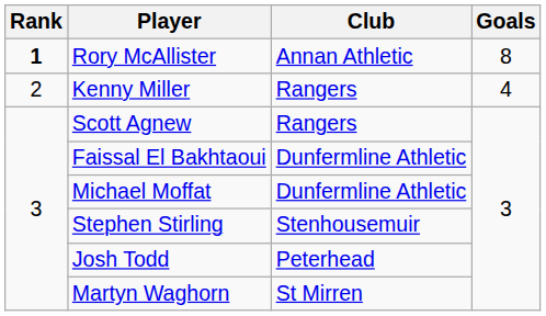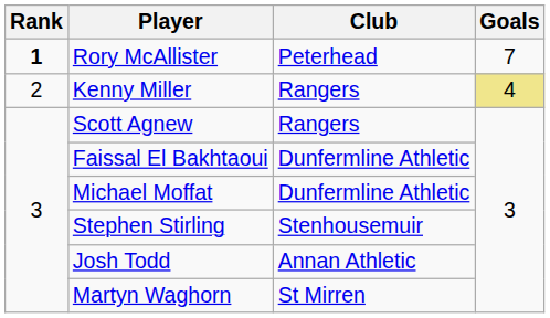 <table class="wikitable sortable" style="text-align:center">
 <tr>
 <th>Rank</th>
 <th>Player</th>
 <th>Club</th>
 <th>Goals</th>
 </tr>
 <tr>
 <td><strong>1 </strong></td>
 <td align="left"> <a href='#'>Rory McAllister</a></td>
-<td align="left"><a href='#'>Annan Athletic</a></td>
-<td>8 </td>
+<td align="left"><a href='#'>Peterhead</a></td>
+<td>7 </td>
 </tr>
 <tr>
 <td>2 </td>
 <td align="left"> <a href='#'>Kenny Miller</a> </td>
 <td align="left"><a href='#'>Rangers</a></td>
-<td>4 </td>
+<td style="background: khaki;">4 </td>
 </tr>
 <tr>
 <td rowspan="6">3 </td>
 <td align="left"> <a href='#'>Scott Agnew</a> </td>
 <td align="left"><a href='#'>Rangers</a></td>
 <td rowspan="6">3</td>
 </tr>
 <tr>
 <td align="left"> <a href='#'>Faissal El Bakhtaoui</a> </td>
 <td align="left"><a href='#'>Dunfermline Athletic</a></td>
 </tr>
 <tr>
 <td align="left"> <a href='#'>Michael Moffat</a> </td>
 <td align="left"><a href='#'>Dunfermline Athletic</a></td>
 </tr>
 <tr>
 <td align="left"> <a href='#'>Stephen Stirling</a> </td>
 <td align="left"><a href='#'>Stenhousemuir</a></td>
 </tr>
 <tr>
 <td align="left"> <a href='#'>Josh Todd</a> </td>
-<td align="left"><a href='#'>Peterhead</a></td>
+<td align="left"><a href='#'>Annan Athletic</a></td>
 </tr>
 <tr>
 <td align="left"> <a href='#'>Martyn Waghorn</a> </td>
 <td align="left"><a href='#'>St Mirren</a></td>
 </tr>
 </table>
